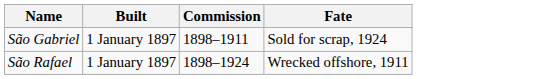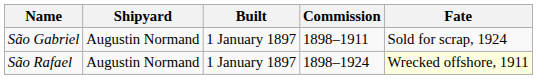 <table class="wikitable">
 <tr>
 <th>Name</th>
+<th>Shipyard</th>
 <th>Built</th>
 <th>Commission</th>
 <th>Fate</th>
 </tr>
 <tr>
 <td><em>São Gabriel</em></td>
+<td>Augustin Normand</td>
 <td>1 January 1897</td>
 <td>1898–1911</td>
 <td>Sold for scrap, 1924</td>
 </tr>
 <tr>
 <td><em>São Rafael</em></td>
+<td>Augustin Normand</td>
 <td>1 January 1897</td>
 <td>1898–1924</td>
-<td>Wrecked offshore, 1911</td>
+<td style="background: lightyellow;">Wrecked offshore, 1911</td>
 </tr>
 </table>
